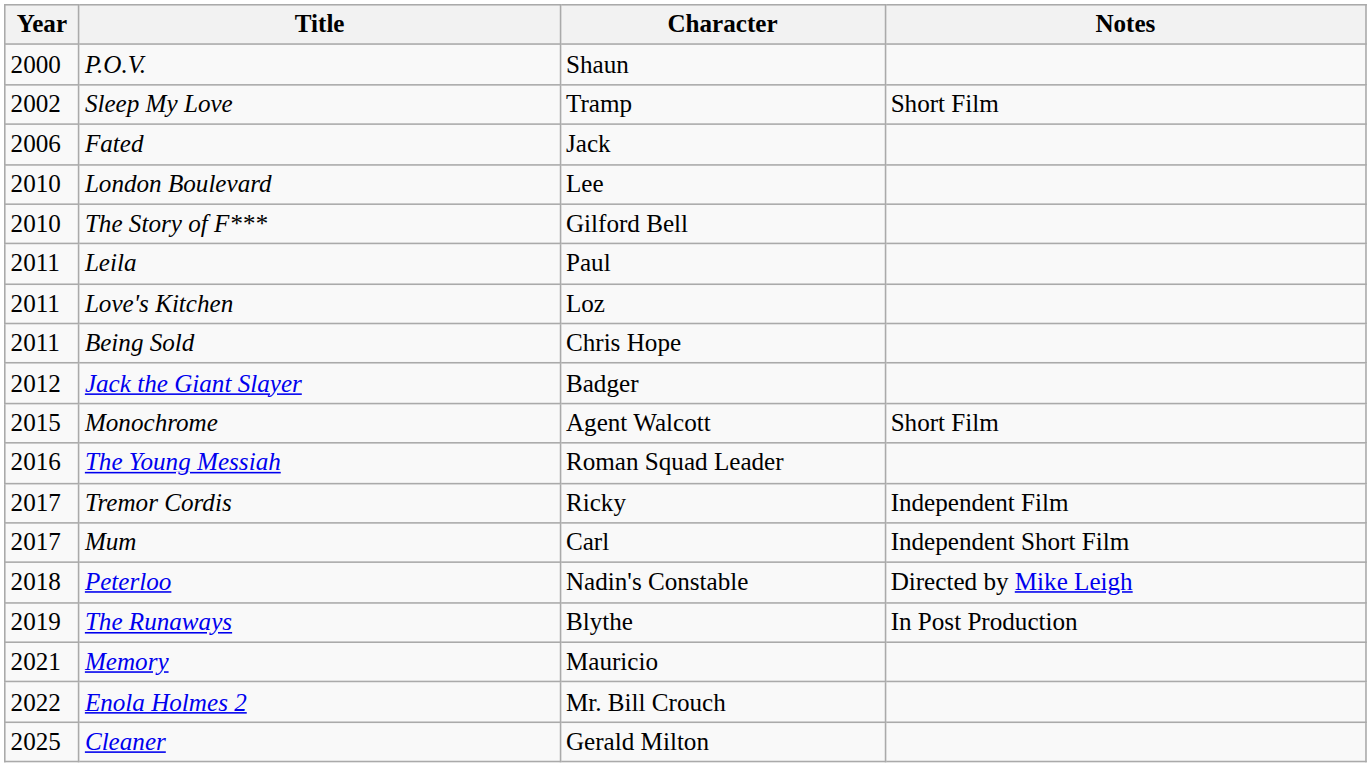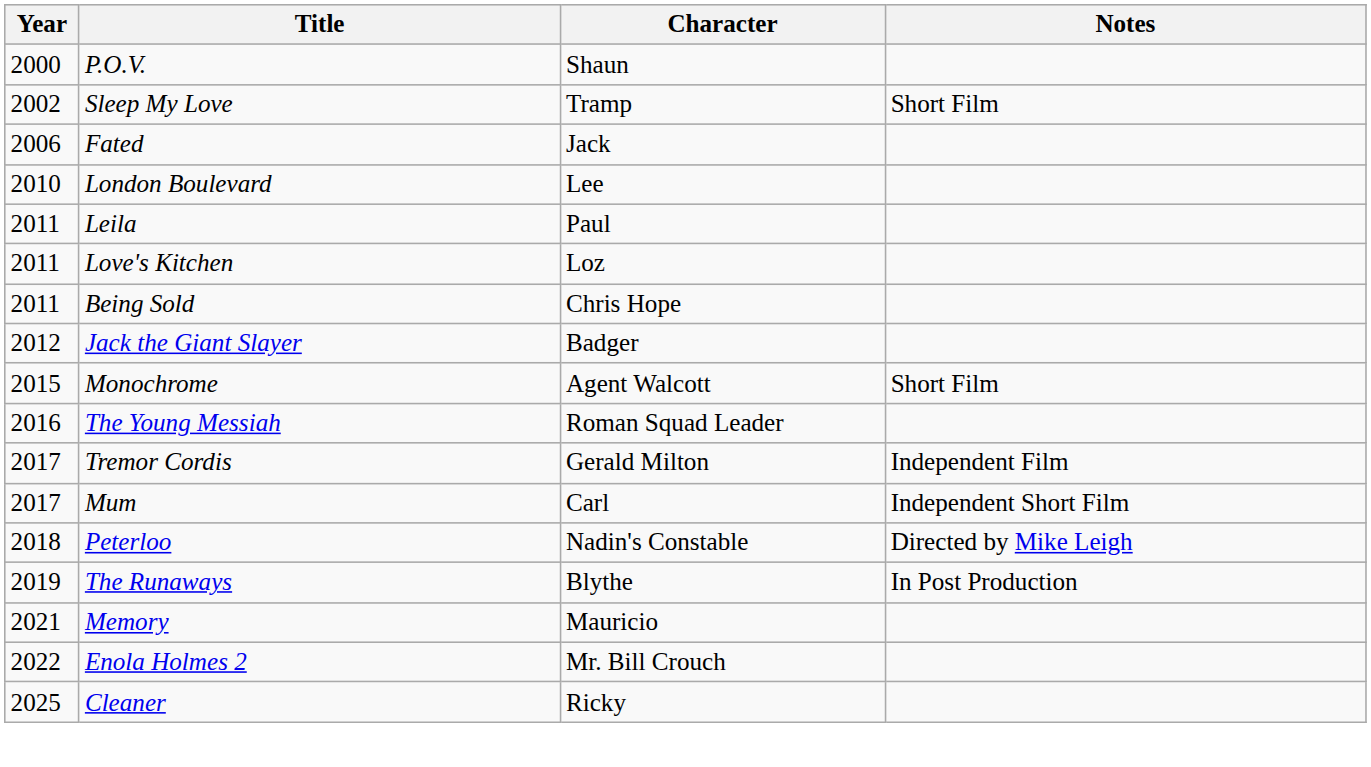 <table class="wikitable">
 <tr>
 <th scope="col" width="40">Year</th>
 <th scope="col" width="300">Title</th>
 <th scope="col" width="200">Character</th>
 <th scope="col" width="300">Notes</th>
 </tr>
 <tr>
 <td>2000</td>
 <td><em>P.O.V.</em></td>
 <td>Shaun</td>
 <td></td>
 </tr>
 <tr>
 <td>2002</td>
 <td><em>Sleep My Love</em></td>
 <td>Tramp</td>
 <td>Short Film</td>
 </tr>
 <tr>
 <td>2006</td>
 <td><em>Fated</em></td>
 <td>Jack</td>
 <td></td>
 </tr>
 <tr>
 <td>2010</td>
 <td><em>London Boulevard</em></td>
 <td>Lee</td>
-<td></td>
-</tr>
-<tr>
-<td>2010</td>
-<td><em>The Story of F***</em></td>
-<td>Gilford Bell</td>
 <td></td>
 </tr>
 <tr>
 <td>2011</td>
 <td><em>Leila</em></td>
 <td>Paul</td>
 <td></td>
 </tr>
 <tr>
 <td>2011</td>
 <td><em>Love's Kitchen</em></td>
 <td>Loz</td>
 <td></td>
 </tr>
 <tr>
 <td>2011</td>
 <td><em>Being Sold</em></td>
 <td>Chris Hope</td>
 <td></td>
 </tr>
 <tr>
 <td>2012</td>
 <td><em><a href='#'>Jack the Giant Slayer</a></em></td>
 <td>Badger</td>
 <td></td>
 </tr>
 <tr>
 <td>2015</td>
 <td><em>Monochrome</em></td>
 <td>Agent Walcott</td>
 <td>Short Film</td>
 </tr>
 <tr>
 <td>2016</td>
 <td><em><a href='#'>The Young Messiah</a></em></td>
 <td>Roman Squad Leader</td>
 <td></td>
 </tr>
 <tr>
 <td>2017</td>
 <td><em>Tremor Cordis</em></td>
-<td>Ricky</td>
+<td>Gerald Milton</td>
 <td>Independent Film</td>
 </tr>
 <tr>
 <td>2017</td>
 <td><em>Mum</em></td>
 <td>Carl</td>
 <td>Independent Short Film</td>
 </tr>
 <tr>
 <td>2018</td>
 <td><em><a href='#'>Peterloo</a></em></td>
 <td>Nadin's Constable</td>
 <td>Directed by <a href='#'>Mike Leigh</a></td>
 </tr>
 <tr>
 <td>2019</td>
 <td><em><a href='#'>The Runaways</a></em></td>
 <td>Blythe</td>
 <td>In Post Production</td>
 </tr>
 <tr>
 <td>2021</td>
 <td><em><a href='#'>Memory</a></em></td>
 <td>Mauricio</td>
 <td></td>
 </tr>
 <tr>
 <td>2022</td>
 <td><em><a href='#'>Enola Holmes 2</a></em></td>
 <td>Mr. Bill Crouch</td>
 <td></td>
 </tr>
 <tr>
 <td>2025</td>
 <td><em><a href='#'>Cleaner</a></em></td>
-<td>Gerald Milton</td>
+<td>Ricky</td>
 <td></td>
 </tr>
 </table>
